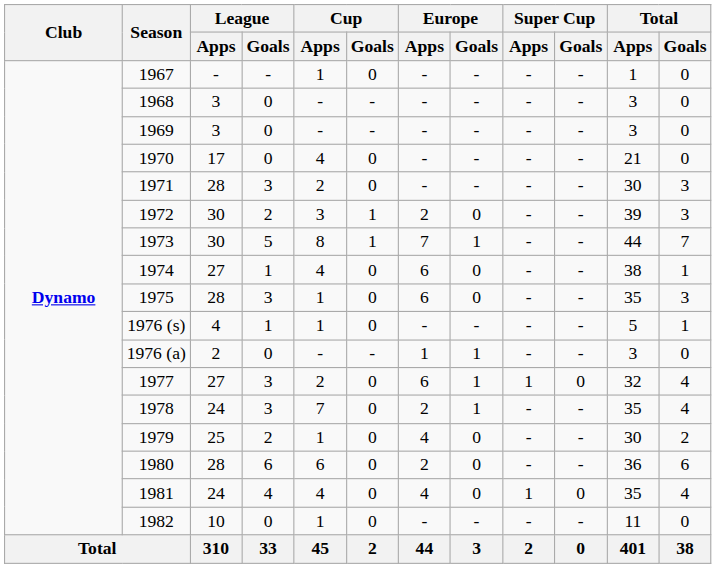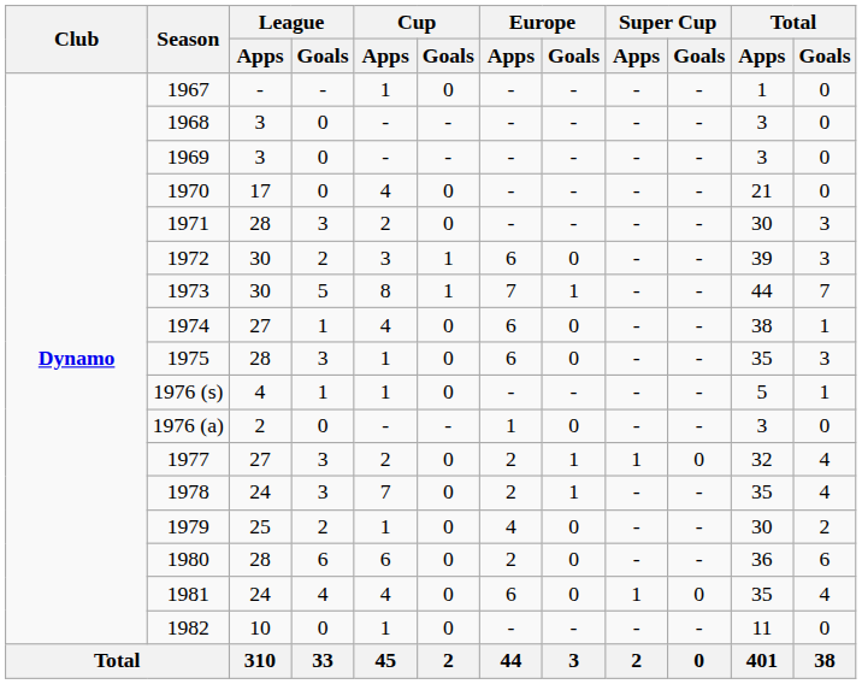 <table class="wikitable" style="font-size:100%; text-align: center;">
 <tr>
 <th rowspan="2" width="100">Club</th>
 <th rowspan="2">Season</th>
 <th colspan="2">League</th>
 <th colspan="2">Cup</th>
 <th colspan="2">Europe</th>
 <th colspan="2">Super Cup</th>
 <th colspan="2">Total</th>
 </tr>
 <tr>
 <th width="40">Apps</th>
 <th width="40">Goals</th>
 <th width="40">Apps</th>
 <th width="40">Goals</th>
 <th width="40">Apps</th>
 <th width="40">Goals</th>
 <th width="40">Apps</th>
 <th width="40">Goals</th>
 <th width="40">Apps</th>
 <th width="40">Goals</th>
 </tr>
 <tr>
 <td rowspan="17"><strong><a href='#'>Dynamo</a></strong></td>
 <td>1967</td>
 <td>-</td>
 <td>-</td>
 <td>1</td>
 <td>0</td>
 <td>-</td>
 <td>-</td>
 <td>-</td>
 <td>-</td>
 <td>1</td>
 <td>0</td>
 </tr>
 <tr>
 <td>1968</td>
 <td>3</td>
 <td>0</td>
 <td>-</td>
 <td>-</td>
 <td>-</td>
 <td>-</td>
 <td>-</td>
 <td>-</td>
 <td>3</td>
 <td>0</td>
 </tr>
 <tr>
 <td>1969</td>
 <td>3</td>
 <td>0</td>
 <td>-</td>
 <td>-</td>
 <td>-</td>
 <td>-</td>
 <td>-</td>
 <td>-</td>
 <td>3</td>
 <td>0</td>
 </tr>
 <tr>
 <td>1970</td>
 <td>17</td>
 <td>0</td>
 <td>4</td>
 <td>0</td>
 <td>-</td>
 <td>-</td>
 <td>-</td>
 <td>-</td>
 <td>21</td>
 <td>0</td>
 </tr>
 <tr>
 <td>1971</td>
 <td>28</td>
 <td>3</td>
 <td>2</td>
 <td>0</td>
 <td>-</td>
 <td>-</td>
 <td>-</td>
 <td>-</td>
 <td>30</td>
 <td>3</td>
 </tr>
 <tr>
 <td>1972</td>
 <td>30</td>
 <td>2</td>
 <td>3</td>
 <td>1</td>
-<td>2</td>
+<td>6</td>
 <td>0</td>
 <td>-</td>
 <td>-</td>
 <td>39</td>
 <td>3</td>
 </tr>
 <tr>
 <td>1973</td>
 <td>30</td>
 <td>5</td>
 <td>8</td>
 <td>1</td>
 <td>7</td>
 <td>1</td>
 <td>-</td>
 <td>-</td>
 <td>44</td>
 <td>7</td>
 </tr>
 <tr>
 <td>1974</td>
 <td>27</td>
 <td>1</td>
 <td>4</td>
 <td>0</td>
 <td>6</td>
 <td>0</td>
 <td>-</td>
 <td>-</td>
 <td>38</td>
 <td>1</td>
 </tr>
 <tr>
 <td>1975</td>
 <td>28</td>
 <td>3</td>
 <td>1</td>
 <td>0</td>
 <td>6</td>
 <td>0</td>
 <td>-</td>
 <td>-</td>
 <td>35</td>
 <td>3</td>
 </tr>
 <tr>
 <td>1976 (s)</td>
 <td>4</td>
 <td>1</td>
 <td>1</td>
 <td>0</td>
 <td>-</td>
 <td>-</td>
 <td>-</td>
 <td>-</td>
 <td>5</td>
 <td>1</td>
 </tr>
 <tr>
 <td>1976 (a)</td>
 <td>2</td>
 <td>0</td>
 <td>-</td>
 <td>-</td>
 <td>1</td>
-<td>1</td>
+<td>0</td>
 <td>-</td>
 <td>-</td>
 <td>3</td>
 <td>0</td>
 </tr>
 <tr>
 <td>1977</td>
 <td>27</td>
 <td>3</td>
 <td>2</td>
 <td>0</td>
-<td>6</td>
+<td>2</td>
 <td>1</td>
 <td>1</td>
 <td>0</td>
 <td>32</td>
 <td>4</td>
 </tr>
 <tr>
 <td>1978</td>
 <td>24</td>
 <td>3</td>
 <td>7</td>
 <td>0</td>
 <td>2</td>
 <td>1</td>
 <td>-</td>
 <td>-</td>
 <td>35</td>
 <td>4</td>
 </tr>
 <tr>
 <td>1979</td>
 <td>25</td>
 <td>2</td>
 <td>1</td>
 <td>0</td>
 <td>4</td>
 <td>0</td>
 <td>-</td>
 <td>-</td>
 <td>30</td>
 <td>2</td>
 </tr>
 <tr>
 <td>1980</td>
 <td>28</td>
 <td>6</td>
 <td>6</td>
 <td>0</td>
 <td>2</td>
 <td>0</td>
 <td>-</td>
 <td>-</td>
 <td>36</td>
 <td>6</td>
 </tr>
 <tr>
 <td>1981</td>
 <td>24</td>
 <td>4</td>
 <td>4</td>
 <td>0</td>
-<td>4</td>
+<td>6</td>
 <td>0</td>
 <td>1</td>
 <td>0</td>
 <td>35</td>
 <td>4</td>
 </tr>
 <tr>
 <td>1982</td>
 <td>10</td>
 <td>0</td>
 <td>1</td>
 <td>0</td>
 <td>-</td>
 <td>-</td>
 <td>-</td>
 <td>-</td>
 <td>11</td>
 <td>0</td>
 </tr>
 <tr>
 <th colspan="2">Total</th>
 <th>310</th>
 <th>33</th>
 <th>45</th>
 <th>2</th>
 <th>44</th>
 <th>3</th>
 <th>2</th>
 <th>0</th>
 <th>401</th>
 <th>38</th>
 </tr>
 </table>
